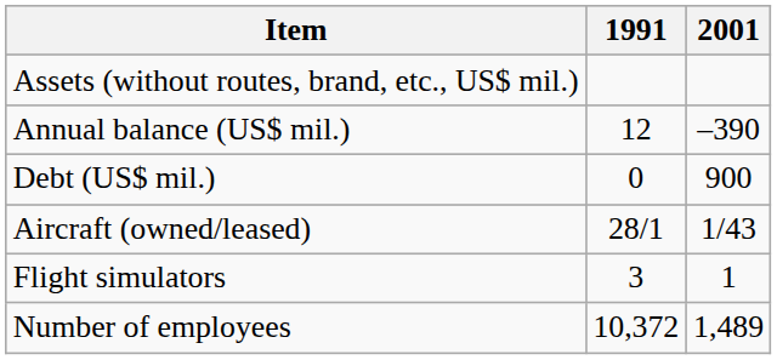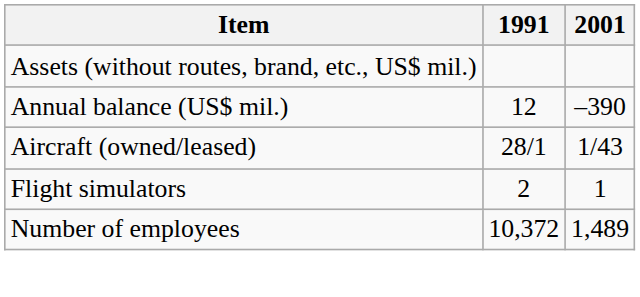 <table class="wikitable toccolours floatright">
 <tr>
 <th>Item</th>
 <th>1991</th>
 <th>2001</th>
 </tr>
 <tr>
 <td>Assets (without routes, brand, etc., US$ mil.)</td>
 <td align=center></td>
 <td></td>
 </tr>
 <tr>
 <td>Annual balance (US$ mil.)</td>
 <td align=center>12</td>
 <td align=center>–390</td>
 </tr>
 <tr>
-<td>Debt (US$ mil.)</td>
-<td align=center>0</td>
-<td align=center>900</td>
-</tr>
-<tr>
 <td>Aircraft (owned/leased)</td>
 <td align=center>28/1</td>
 <td align=center>1/43</td>
 </tr>
 <tr>
 <td>Flight simulators</td>
-<td align=center>3</td>
+<td align=center>2</td>
 <td align=center>1</td>
 </tr>
 <tr>
 <td>Number of employees</td>
 <td align=center>10,372</td>
 <td align=center>1,489</td>
 </tr>
 </table>
